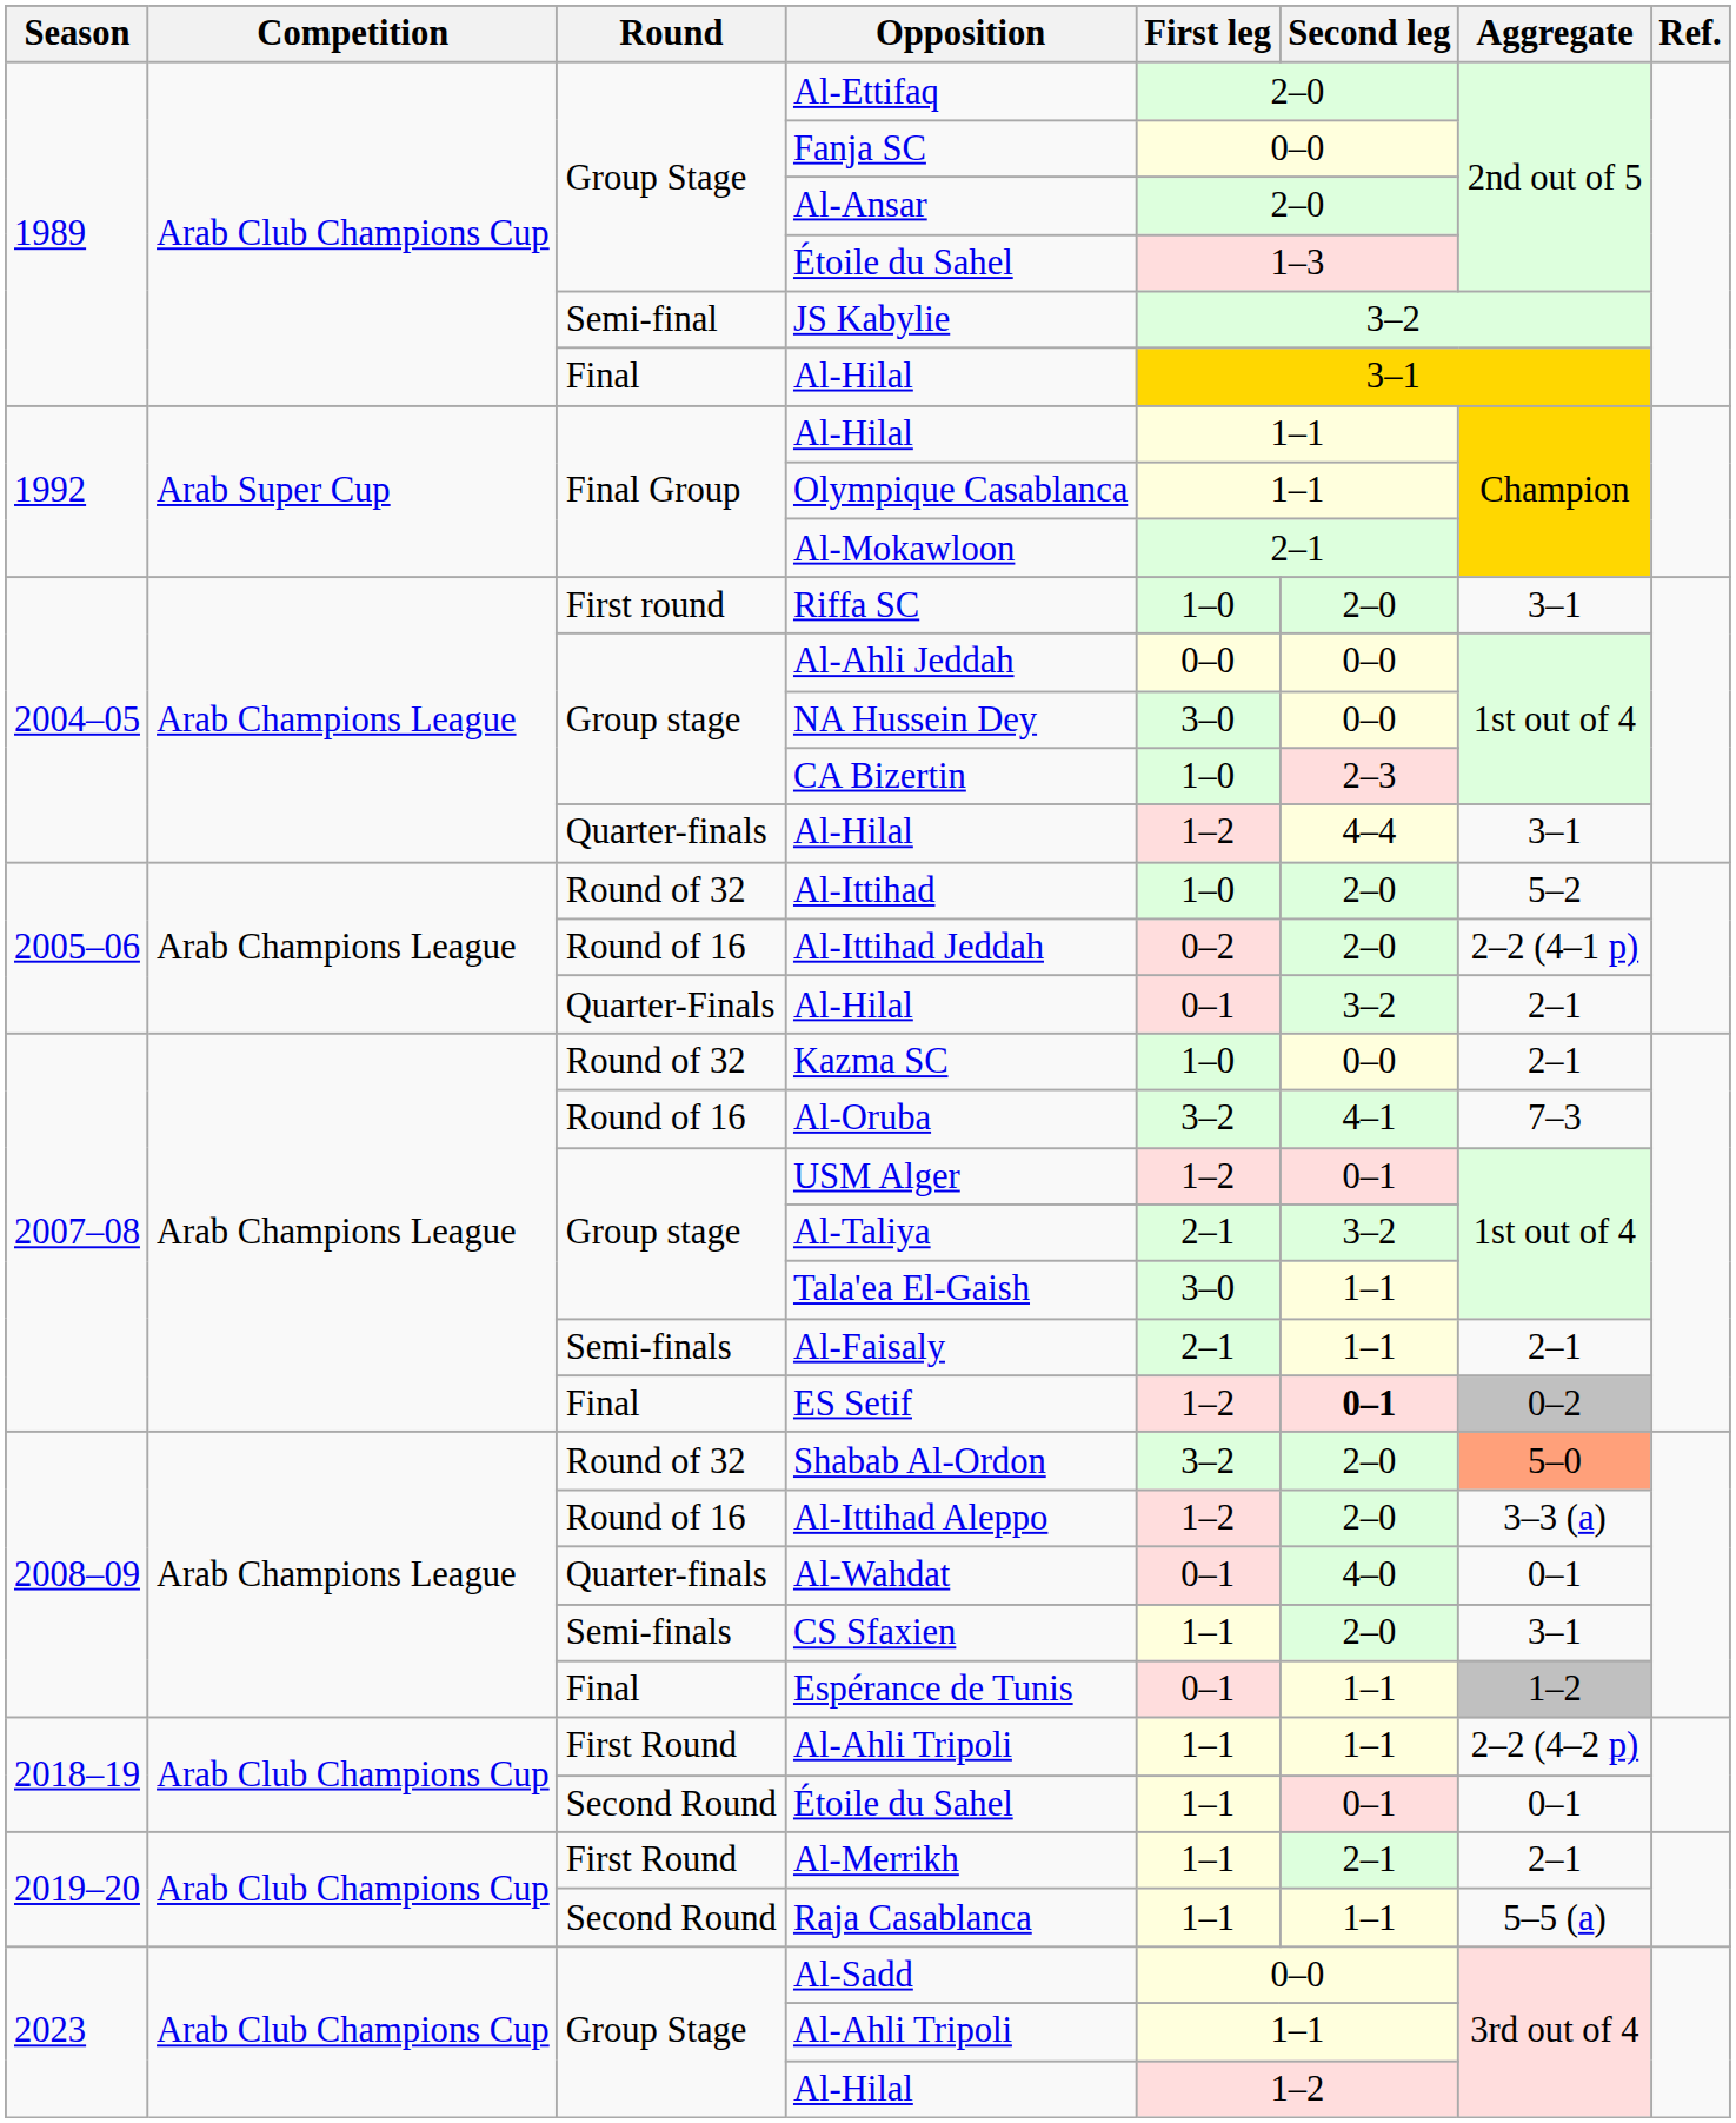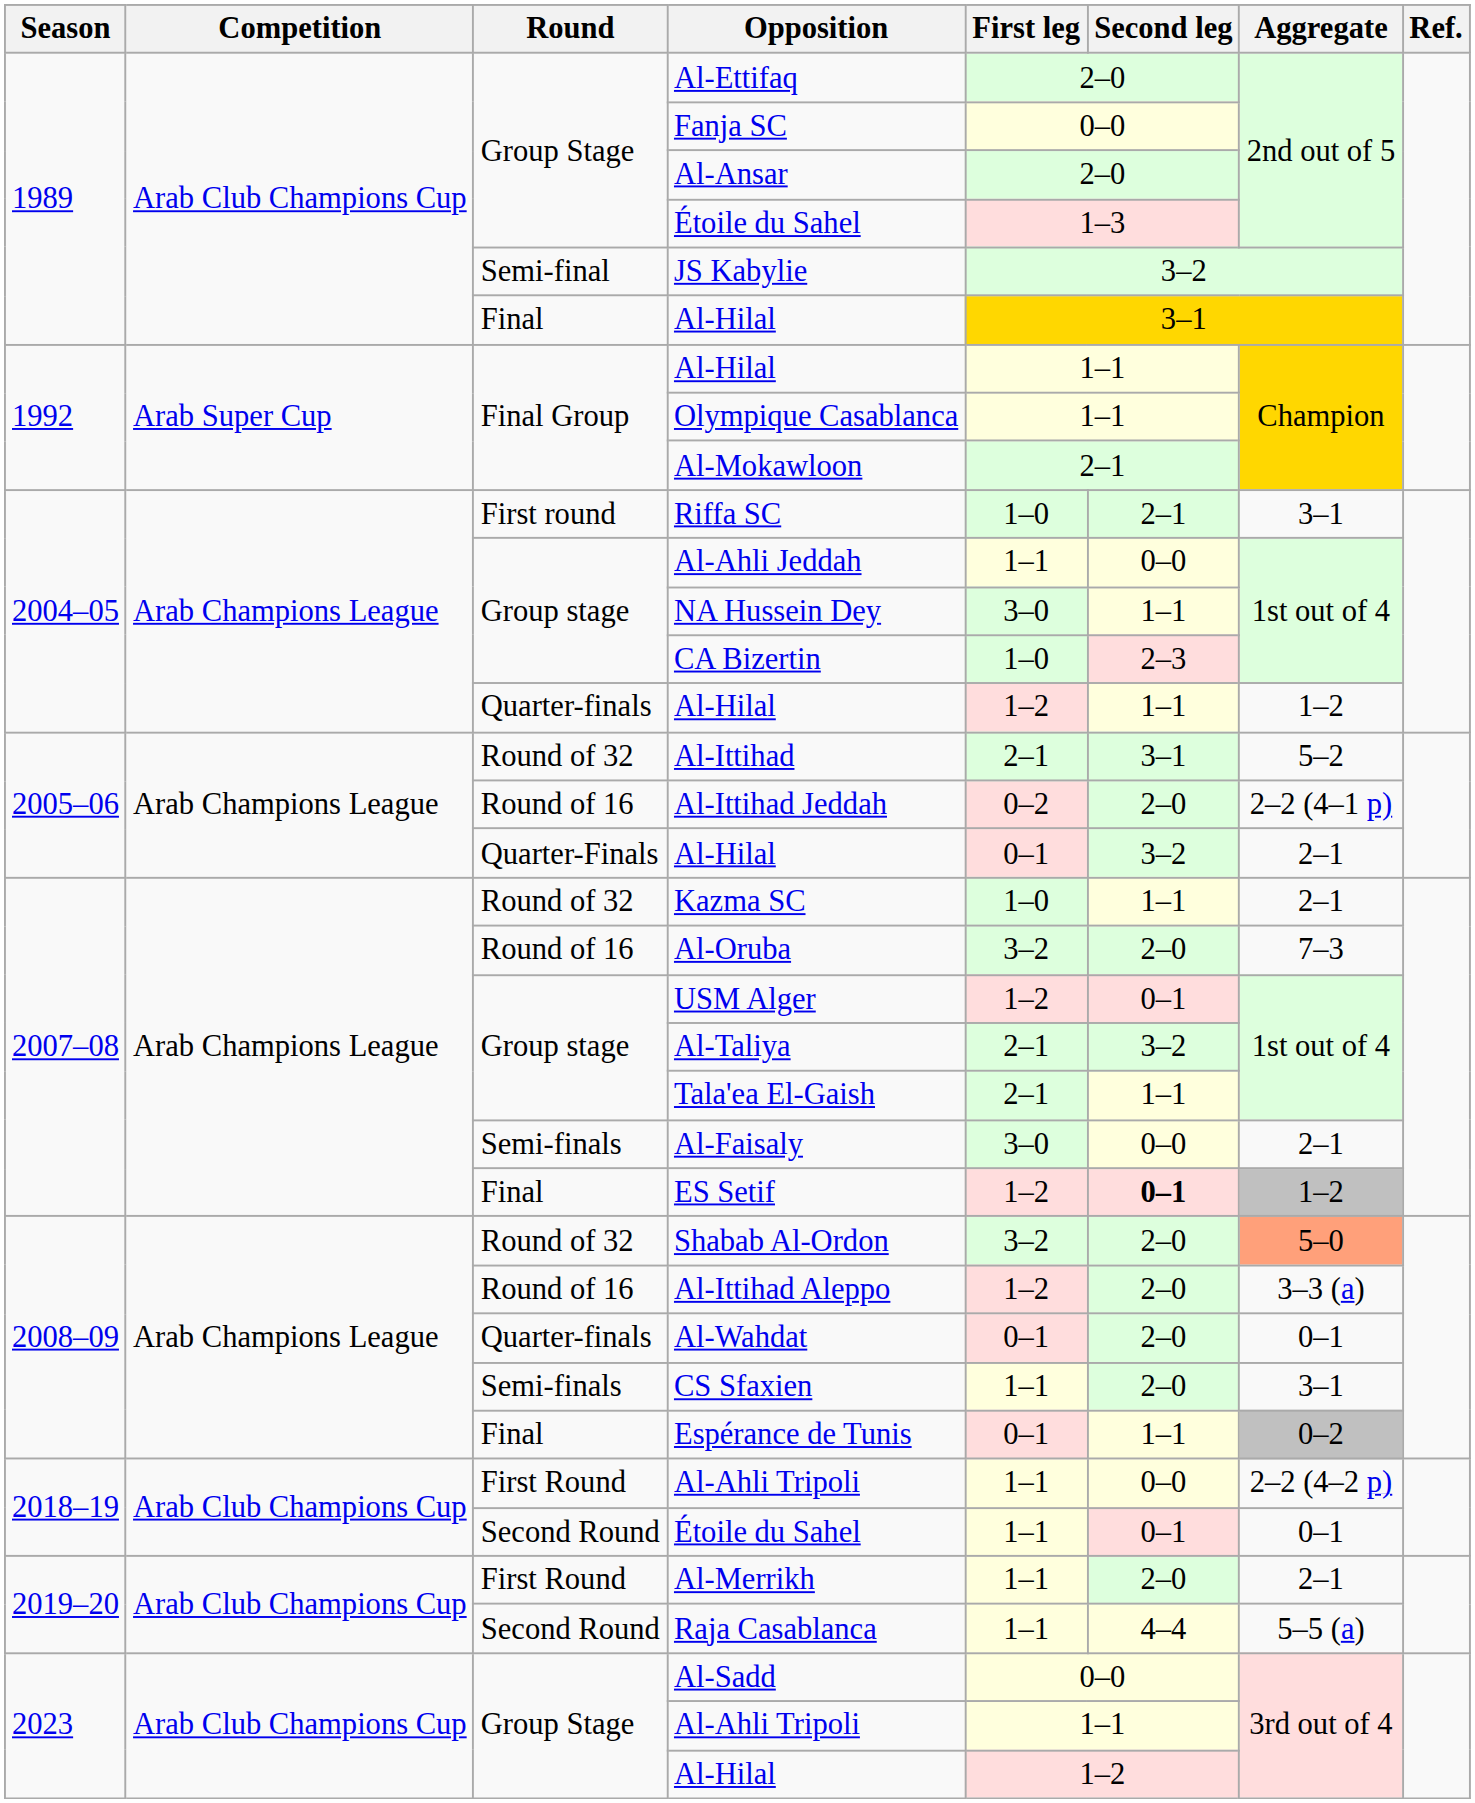 <table class="sortable plainrowheaders wikitable">
 <tr>
 <th scope="col">Season</th>
 <th scope="col">Competition</th>
 <th scope="col">Round</th>
 <th scope="col">Opposition</th>
 <th scope="col">First leg</th>
 <th scope="col">Second leg</th>
 <th scope="col">Aggregate</th>
 <th scope="col">Ref.</th>
 </tr>
 <tr>
 <td rowspan="6"><a href='#'>1989</a></td>
 <td rowspan="6"><a href='#'>Arab Club Champions Cup</a></td>
 <td rowspan="4">Group Stage</td>
 <td> <a href='#'>Al-Ettifaq</a></td>
 <td colspan="2" style="background:#dfd; text-align:center">2–0</td>
 <td rowspan="4" style="background:#dfd; text-align:center">2nd out of 5</td>
 <td rowspan="6"></td>
 </tr>
 <tr>
 <td> <a href='#'>Fanja SC</a></td>
 <td colspan="2" style="background:#ffd; text-align:center">0–0</td>
 </tr>
 <tr>
 <td> <a href='#'>Al-Ansar</a></td>
 <td colspan="2" style="background:#dfd; text-align:center">2–0</td>
 </tr>
 <tr>
 <td> <a href='#'>Étoile du Sahel</a></td>
 <td colspan="2" style="background:#fdd; text-align:center">1–3</td>
 </tr>
 <tr>
 <td>Semi-final</td>
 <td> <a href='#'>JS Kabylie</a></td>
 <td colspan="3" style="background:#dfd; text-align:center">3–2</td>
 </tr>
 <tr>
 <td>Final</td>
 <td> <a href='#'>Al-Hilal</a></td>
 <td colspan="3" style="text-align:center; background:gold;">3–1</td>
 </tr>
 <tr>
 <td rowspan="3"><a href='#'>1992</a></td>
 <td rowspan="3"><a href='#'>Arab Super Cup</a></td>
 <td rowspan="3">Final Group</td>
 <td> <a href='#'>Al-Hilal</a></td>
 <td colspan="2" style="background:#ffd; text-align:center">1–1</td>
 <td rowspan="3" style="text-align:center;background:gold;">Champion</td>
 <td rowspan="3"></td>
 </tr>
 <tr>
 <td> <a href='#'>Olympique Casablanca</a></td>
 <td colspan="2" style="background:#ffd; text-align:center">1–1</td>
 </tr>
 <tr>
 <td> <a href='#'>Al-Mokawloon</a></td>
 <td colspan="2" style="background:#dfd; text-align:center">2–1</td>
 </tr>
 <tr>
 <td rowspan="5"><a href='#'>2004–05</a></td>
 <td rowspan="5"><a href='#'>Arab Champions League</a></td>
 <td align="left">First round</td>
 <td align="left"> <a href='#'>Riffa SC</a></td>
 <td style="background:#dfd; text-align:center">1–0</td>
-<td style="background:#dfd; text-align:center">2–0</td>
+<td style="background:#dfd; text-align:center">2–1</td>
 <td style="text-align:center;">3–1</td>
 <td rowspan="5"></td>
 </tr>
 <tr>
 <td rowspan="3">Group stage</td>
 <td align="left"> <a href='#'>Al-Ahli Jeddah</a></td>
-<td style="background:#ffd; text-align:center">0–0</td>
+<td style="background:#ffd; text-align:center">1–1</td>
 <td style="background:#ffd; text-align:center">0–0</td>
 <td rowspan="3" style="background:#dfd; text-align:center">1st out of 4</td>
 </tr>
 <tr>
 <td align="left"> <a href='#'>NA Hussein Dey</a></td>
 <td style="background:#dfd; text-align:center">3–0</td>
-<td style="background:#ffd; text-align:center">0–0</td>
+<td style="background:#ffd; text-align:center">1–1</td>
 </tr>
 <tr>
 <td align="left"> <a href='#'>CA Bizertin</a></td>
 <td style="background:#dfd; text-align:center">1–0</td>
 <td style="background:#fdd; text-align:center">2–3</td>
 </tr>
 <tr>
 <td align="left">Quarter-finals</td>
 <td align="left"> <a href='#'>Al-Hilal</a></td>
 <td style="background:#fdd; text-align:center">1–2</td>
-<td style="background:#ffd; text-align:center">4–4</td>
-<td style="text-align:center">3–1</td>
+<td style="background:#ffd; text-align:center">1–1</td>
+<td style="text-align:center;">1–2</td>
 </tr>
 <tr>
 <td rowspan="3"><a href='#'>2005–06</a></td>
 <td rowspan="3">Arab Champions League</td>
 <td>Round of 32</td>
 <td> <a href='#'>Al-Ittihad</a></td>
-<td style="background:#dfd; text-align:center">1–0</td>
-<td style="background:#dfd; text-align:center">2–0</td>
+<td style="background:#dfd; text-align:center">2–1</td>
+<td style="background:#dfd; text-align:center">3–1</td>
 <td style="text-align:center">5–2</td>
 <td rowspan="3"></td>
 </tr>
 <tr>
 <td>Round of 16</td>
 <td> <a href='#'>Al-Ittihad Jeddah</a></td>
 <td style="background:#fdd; text-align:center">0–2</td>
 <td style="background:#dfd; text-align:center">2–0</td>
 <td style="text-align:center">2–2 (4–1 <a href='#'>p)</a></td>
 </tr>
 <tr>
 <td>Quarter-Finals</td>
 <td> <a href='#'>Al-Hilal</a></td>
 <td style="background:#fdd; text-align:center">0–1</td>
 <td style="background:#dfd; text-align:center">3–2</td>
 <td style="text-align:center">2–1</td>
 </tr>
 <tr>
 <td rowspan="7"><a href='#'>2007–08</a></td>
 <td rowspan="7">Arab Champions League</td>
 <td>Round of 32</td>
 <td> <a href='#'>Kazma SC</a></td>
 <td style="background:#dfd; text-align:center">1–0</td>
-<td style="background:#ffd; text-align:center">0–0</td>
+<td style="background:#ffd; text-align:center">1–1</td>
 <td style="text-align:center">2–1</td>
 <td rowspan="7"></td>
 </tr>
 <tr>
 <td>Round of 16</td>
 <td> <a href='#'>Al-Oruba</a></td>
 <td style="background:#dfd; text-align:center">3–2</td>
-<td style="background:#dfd; text-align:center">4–1</td>
+<td style="background:#dfd; text-align:center">2–0</td>
 <td style="text-align:center">7–3</td>
 </tr>
 <tr>
 <td rowspan="3">Group stage</td>
 <td> <a href='#'>USM Alger</a></td>
 <td style="background:#fdd; text-align:center">1–2</td>
 <td style="background:#fdd; text-align:center">0–1</td>
 <td rowspan="3" style="background:#dfd; text-align:center">1st out of 4</td>
 </tr>
 <tr>
 <td> <a href='#'>Al-Taliya</a></td>
 <td style="background:#dfd; text-align:center">2–1</td>
 <td style="background:#dfd; text-align:center">3–2</td>
 </tr>
 <tr>
 <td> <a href='#'>Tala'ea El-Gaish</a></td>
-<td style="background:#dfd; text-align:center">3–0</td>
+<td style="background:#dfd; text-align:center">2–1</td>
 <td style="background:#ffd; text-align:center">1–1</td>
 </tr>
 <tr>
 <td>Semi-finals</td>
 <td> <a href='#'>Al-Faisaly</a></td>
-<td style="background:#dfd; text-align:center">2–1</td>
-<td style="background:#ffd; text-align:center">1–1</td>
+<td style="background:#dfd; text-align:center">3–0</td>
+<td style="background:#ffd; text-align:center">0–0</td>
 <td style="text-align:center">2–1</td>
 </tr>
 <tr>
 <td>Final</td>
 <td> <a href='#'>ES Setif</a></td>
 <td style="background:#fdd; text-align:center">1–2</td>
 <td style="background:#fdd; text-align:center"><strong>0–1</strong></td>
-<td style="text-align:center; background:silver;">0–2</td>
+<td style="text-align:center; background:silver;">1–2</td>
 </tr>
 <tr>
 <td rowspan="5"><a href='#'>2008–09</a></td>
 <td rowspan="5">Arab Champions League</td>
 <td>Round of 32</td>
 <td> <a href='#'>Shabab Al-Ordon</a></td>
 <td style="background:#dfd; text-align:center">3–2</td>
 <td style="background:#dfd; text-align:center">2–0</td>
 <td style="background: lightsalmon; text-align:center">5–0</td>
 <td rowspan="5"></td>
 </tr>
 <tr>
 <td>Round of 16</td>
 <td> <a href='#'>Al-Ittihad Aleppo</a></td>
 <td style="background:#fdd; text-align:center">1–2</td>
 <td style="background:#dfd; text-align:center">2–0</td>
 <td style="text-align:center">3–3 (<a href='#'>a</a>)</td>
 </tr>
 <tr>
 <td>Quarter-finals</td>
 <td> <a href='#'>Al-Wahdat</a></td>
 <td style="background:#fdd; text-align:center">0–1</td>
-<td style="background:#dfd; text-align:center">4–0</td>
+<td style="background:#dfd; text-align:center">2–0</td>
 <td style="text-align:center;">0–1</td>
 </tr>
 <tr>
 <td>Semi-finals</td>
 <td> <a href='#'>CS Sfaxien</a></td>
 <td style="background:#ffd; text-align:center">1–1</td>
 <td style="background:#dfd; text-align:center">2–0</td>
 <td style="text-align:center">3–1</td>
 </tr>
 <tr>
 <td>Final</td>
 <td> <a href='#'>Espérance de Tunis</a></td>
 <td style="background:#fdd; text-align:center">0–1</td>
 <td style="background:#ffd; text-align:center">1–1</td>
-<td style="text-align:center; background:silver;">1–2</td>
+<td style="text-align:center; background:silver;">0–2</td>
 </tr>
 <tr>
 <td rowspan="2"><a href='#'>2018–19</a></td>
 <td rowspan="2"><a href='#'>Arab Club Champions Cup</a></td>
 <td>First Round</td>
 <td> <a href='#'>Al-Ahli Tripoli</a></td>
 <td style="background:#ffd; text-align:center">1–1</td>
-<td style="background:#ffd; text-align:center">1–1</td>
+<td style="background:#ffd; text-align:center">0–0</td>
 <td style="text-align:center;">2–2 (4–2 <a href='#'>p)</a></td>
 <td rowspan="2"></td>
 </tr>
 <tr>
 <td>Second Round</td>
 <td> <a href='#'>Étoile du Sahel</a></td>
 <td style="background:#ffd; text-align:center">1–1</td>
 <td style="background:#fdd; text-align:center">0–1</td>
 <td style="text-align:center;">0–1</td>
 </tr>
 <tr>
 <td rowspan="2"><a href='#'>2019–20</a></td>
 <td rowspan="2"><a href='#'>Arab Club Champions Cup</a></td>
 <td>First Round</td>
 <td> <a href='#'>Al-Merrikh</a></td>
 <td style="background:#ffd; text-align:center">1–1</td>
-<td style="background:#dfd; text-align:center">2–1</td>
+<td style="background:#dfd; text-align:center">2–0</td>
 <td style="text-align:center">2–1</td>
 <td rowspan="2"></td>
 </tr>
 <tr>
 <td>Second Round</td>
 <td> <a href='#'>Raja Casablanca</a></td>
 <td style="background:#ffd; text-align:center">1–1</td>
-<td style="background:#ffd; text-align:center">1–1</td>
+<td style="background:#ffd; text-align:center">4–4</td>
 <td style="text-align:center">5–5 (<a href='#'>a</a>)</td>
 </tr>
 <tr>
 <td rowspan="3"><a href='#'>2023</a></td>
 <td rowspan="3"><a href='#'>Arab Club Champions Cup</a></td>
 <td rowspan="3">Group Stage</td>
 <td> <a href='#'>Al-Sadd</a></td>
 <td colspan="2" style="background:#ffd; text-align:center">0–0</td>
 <td rowspan="3" style="background:#fdd; text-align:center">3rd out of 4</td>
 <td rowspan="4"></td>
 </tr>
 <tr>
 <td> <a href='#'>Al-Ahli Tripoli</a></td>
 <td colspan="2" style="background:#ffd; text-align:center">1–1</td>
 </tr>
 <tr>
 <td> <a href='#'>Al-Hilal</a></td>
 <td colspan="2" style="background:#fdd; text-align:center">1–2</td>
 </tr>
 </table>
